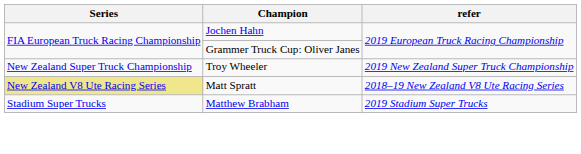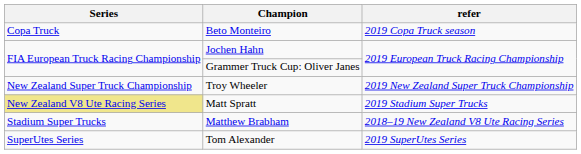 <table class="wikitable" style="font-size:87%">
 <tr>
 <th>Series</th>
 <th>Champion</th>
 <th>refer</th>
+</tr>
+<tr>
+<td><a href='#'>Copa Truck</a></td>
+<td> <a href='#'>Beto Monteiro</a></td>
+<td><em><a href='#'>2019 Copa Truck season</a></em></td>
 </tr>
 <tr>
 <td rowspan="2"><a href='#'>FIA European Truck Racing Championship</a></td>
 <td> <a href='#'>Jochen Hahn</a></td>
 <td rowspan="2"><em><a href='#'>2019 European Truck Racing Championship</a></em></td>
 </tr>
 <tr>
 <td>Grammer Truck Cup:  Oliver Janes</td>
 </tr>
 <tr>
 <td><a href='#'>New Zealand Super Truck Championship</a></td>
 <td> Troy Wheeler</td>
 <td><em><a href='#'>2019 New Zealand Super Truck Championship</a></em></td>
 </tr>
 <tr>
 <td style="background: khaki;"><a href='#'>New Zealand V8 Ute Racing Series</a></td>
 <td> Matt Spratt</td>
-<td><em><a href='#'>2018–19 New Zealand V8 Ute Racing Series</a></em></td>
+<td><em><a href='#'>2019 Stadium Super Trucks</a></em></td>
 </tr>
 <tr>
 <td><a href='#'>Stadium Super Trucks</a></td>
 <td> <a href='#'>Matthew Brabham</a></td>
-<td><em><a href='#'>2019 Stadium Super Trucks</a></em></td>
+<td><em><a href='#'>2018–19 New Zealand V8 Ute Racing Series</a></em></td>
+</tr>
+<tr>
+<td><a href='#'>SuperUtes Series</a></td>
+<td> Tom Alexander</td>
+<td><em><a href='#'>2019 SuperUtes Series</a></em></td>
 </tr>
 </table>
